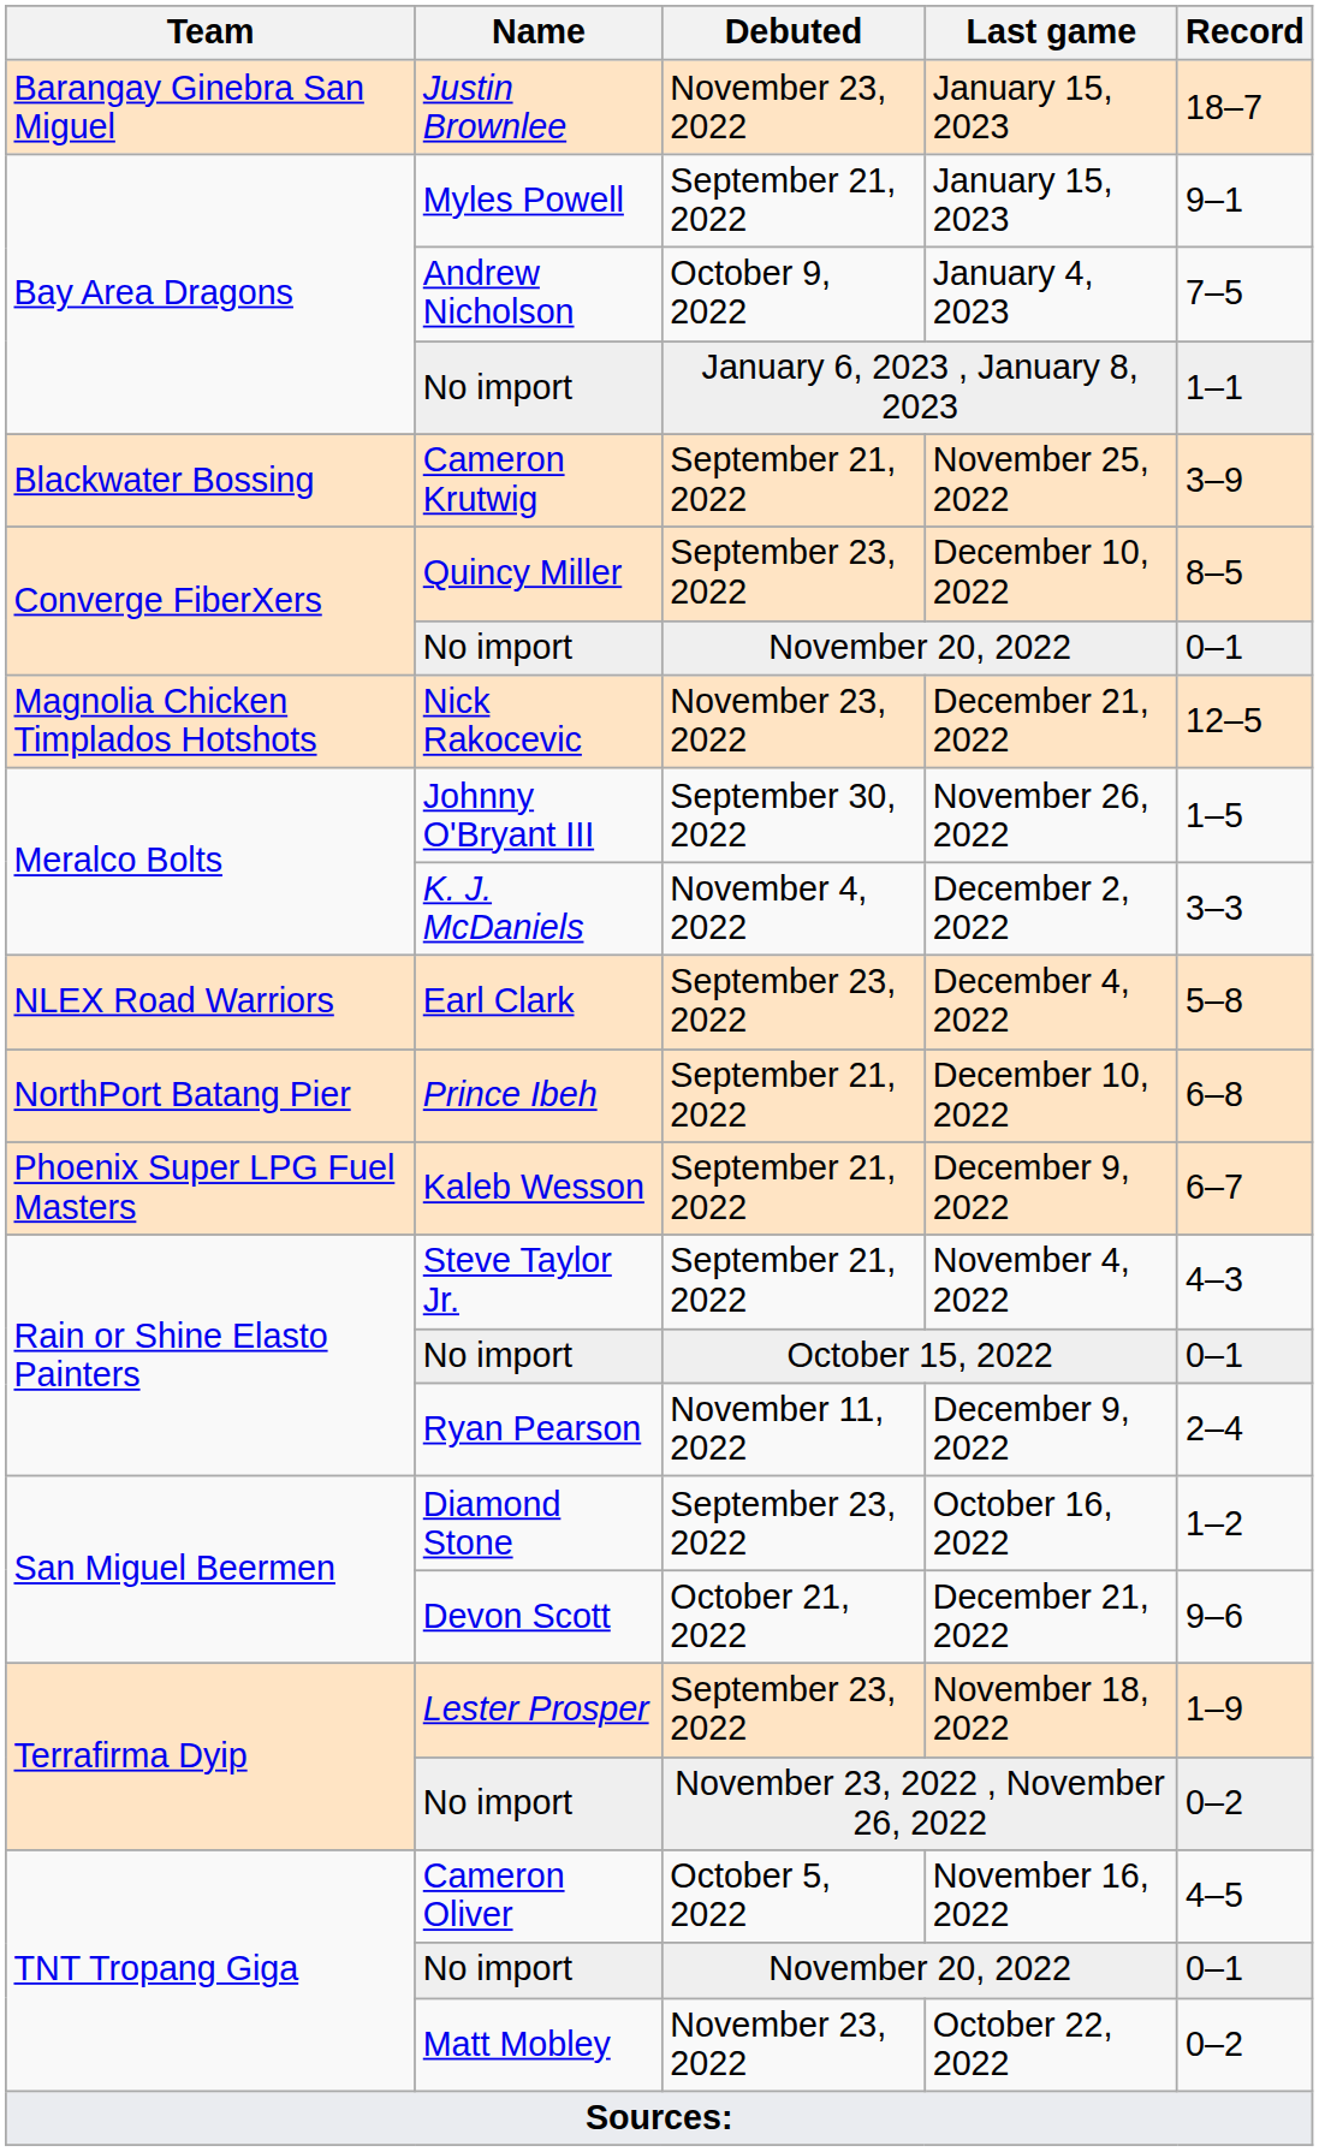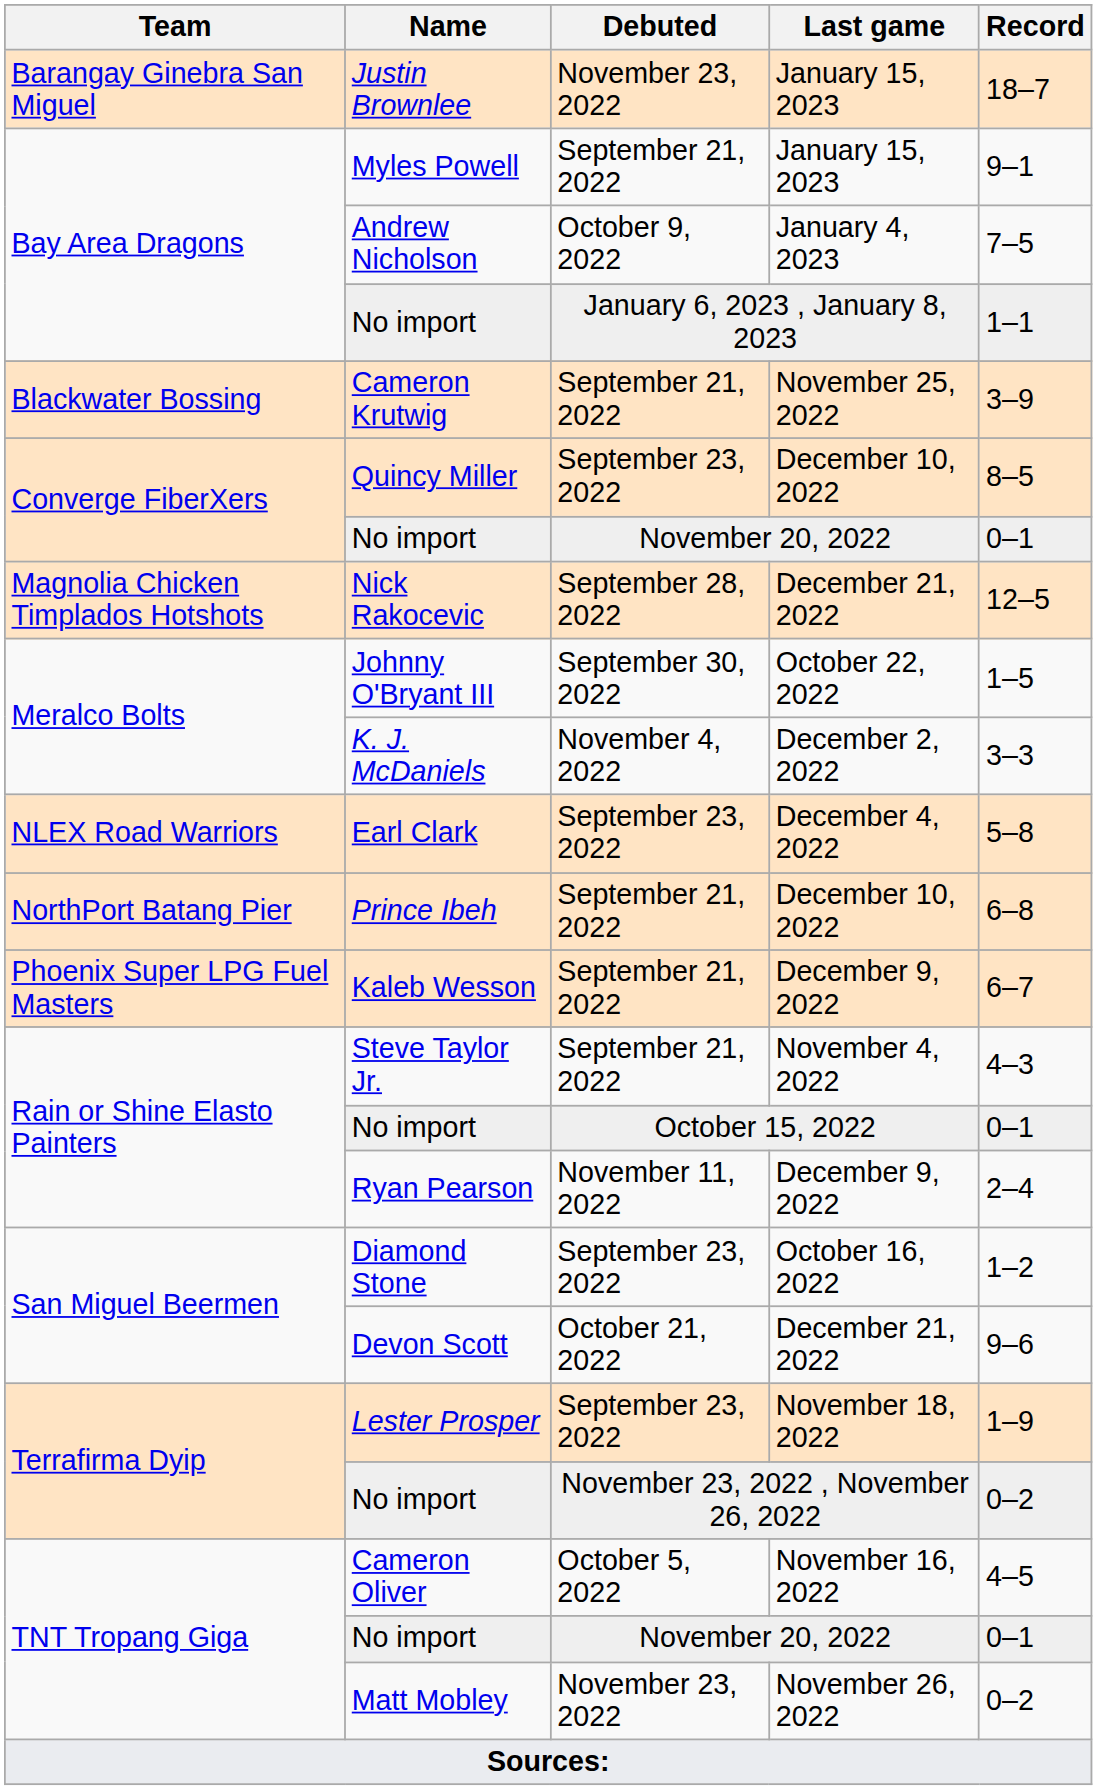 <table class="wikitable">
 <tr>
 <th>Team</th>
 <th>Name</th>
 <th>Debuted</th>
 <th>Last game</th>
 <th>Record</th>
 </tr>
 <tr bgcolor=#FFE4C4>
 <td><a href='#'>Barangay Ginebra San Miguel</a></td>
 <td> <em><a href='#'>Justin Brownlee</a></em></td>
 <td>November 23, 2022 </td>
 <td>January 15, 2023 </td>
 <td>18–7</td>
 </tr>
 <tr>
 <td rowspan="3"><a href='#'>Bay Area Dragons</a></td>
 <td> <a href='#'>Myles Powell</a></td>
 <td>September 21, 2022 </td>
 <td>January 15, 2023 </td>
 <td>9–1</td>
 </tr>
 <tr>
 <td> <a href='#'>Andrew Nicholson</a></td>
 <td>October 9, 2022 </td>
 <td>January 4, 2023 </td>
 <td>7–5</td>
 </tr>
 <tr bgcolor=#efefef>
 <td>No import</td>
 <td colspan="2" align=center>January 6, 2023 , January 8, 2023 </td>
 <td>1–1</td>
 </tr>
 <tr bgcolor=#FFE4C4>
 <td><a href='#'>Blackwater Bossing</a></td>
 <td> <a href='#'>Cameron Krutwig</a></td>
 <td>September 21, 2022 </td>
 <td>November 25, 2022 </td>
 <td>3–9</td>
 </tr>
 <tr bgcolor=#FFE4C4>
 <td rowspan=2><a href='#'>Converge FiberXers</a></td>
 <td> <a href='#'>Quincy Miller</a></td>
 <td>September 23, 2022 </td>
 <td>December 10, 2022 </td>
 <td>8–5</td>
 </tr>
 <tr bgcolor=#efefef>
 <td>No import</td>
 <td colspan="2" align=center>November 20, 2022 </td>
 <td>0–1</td>
 </tr>
 <tr bgcolor=#FFE4C4>
 <td><a href='#'>Magnolia Chicken Timplados Hotshots</a></td>
 <td> <a href='#'>Nick Rakocevic</a></td>
-<td>November 23, 2022 </td>
+<td>September 28, 2022 </td>
 <td>December 21, 2022 </td>
 <td>12–5</td>
 </tr>
 <tr>
 <td rowspan="2"><a href='#'>Meralco Bolts</a></td>
 <td> <a href='#'>Johnny O'Bryant III</a></td>
 <td>September 30, 2022 </td>
-<td>November 26, 2022 </td>
+<td>October 22, 2022 </td>
 <td>1–5</td>
 </tr>
 <tr>
 <td> <em><a href='#'>K. J. McDaniels</a></em></td>
 <td>November 4, 2022 </td>
 <td>December 2, 2022 </td>
 <td>3–3</td>
 </tr>
 <tr bgcolor=#FFE4C4>
 <td><a href='#'>NLEX Road Warriors</a></td>
 <td> <a href='#'>Earl Clark</a></td>
 <td>September 23, 2022 </td>
 <td>December 4, 2022 </td>
 <td>5–8</td>
 </tr>
 <tr bgcolor=#FFE4C4>
 <td><a href='#'>NorthPort Batang Pier</a></td>
 <td> <em><a href='#'>Prince Ibeh</a></em></td>
 <td>September 21, 2022 </td>
 <td>December 10, 2022 </td>
 <td>6–8</td>
 </tr>
 <tr bgcolor=#FFE4C4>
 <td><a href='#'>Phoenix Super LPG Fuel Masters</a></td>
 <td> <a href='#'>Kaleb Wesson</a></td>
 <td>September 21, 2022 </td>
 <td>December 9, 2022 </td>
 <td>6–7</td>
 </tr>
 <tr>
 <td rowspan="3"><a href='#'>Rain or Shine Elasto Painters</a></td>
 <td> <a href='#'>Steve Taylor Jr.</a></td>
 <td>September 21, 2022 </td>
 <td>November 4, 2022 </td>
 <td>4–3</td>
 </tr>
 <tr bgcolor=#efefef>
 <td>No import</td>
 <td colspan="2" align=center>October 15, 2022 </td>
 <td>0–1</td>
 </tr>
 <tr>
 <td> <a href='#'>Ryan Pearson</a></td>
 <td>November 11, 2022 </td>
 <td>December 9, 2022 </td>
 <td>2–4</td>
 </tr>
 <tr>
 <td rowspan="2"><a href='#'>San Miguel Beermen</a></td>
 <td> <a href='#'>Diamond Stone</a></td>
 <td>September 23, 2022 </td>
 <td>October 16, 2022 </td>
 <td>1–2</td>
 </tr>
 <tr>
 <td> <a href='#'>Devon Scott</a></td>
 <td>October 21, 2022 </td>
 <td>December 21, 2022 </td>
 <td>9–6</td>
 </tr>
 <tr bgcolor=#FFE4C4>
 <td rowspan="2"><a href='#'>Terrafirma Dyip</a></td>
 <td> <em><a href='#'>Lester Prosper</a></em></td>
 <td>September 23, 2022 </td>
 <td>November 18, 2022 </td>
 <td>1–9</td>
 </tr>
 <tr bgcolor=#efefef>
 <td>No import</td>
 <td colspan="2" align=center>November 23, 2022 , November 26, 2022 </td>
 <td>0–2</td>
 </tr>
 <tr>
 <td rowspan="3"><a href='#'>TNT Tropang Giga</a></td>
 <td> <a href='#'>Cameron Oliver</a></td>
 <td>October 5, 2022 </td>
 <td>November 16, 2022 </td>
 <td>4–5</td>
 </tr>
 <tr bgcolor=#efefef>
 <td>No import</td>
 <td colspan="2" align=center>November 20, 2022 </td>
 <td>0–1</td>
 </tr>
 <tr>
 <td> <a href='#'>Matt Mobley</a></td>
 <td>November 23, 2022 </td>
-<td>October 22, 2022 </td>
+<td>November 26, 2022 </td>
 <td>0–2</td>
 </tr>
 <tr class="sortbottom">
 <td colspan="5" align="bottom" style="background-color:#EAECF0; text-align:center"><strong>Sources:</strong></td>
 </tr>
 </table>
